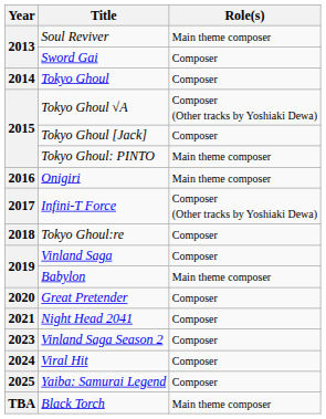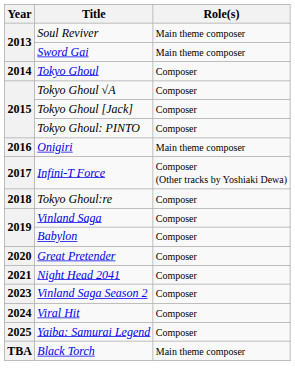 <table class="wikitable sortable">
 <tr>
 <th>Year</th>
 <th>Title</th>
 <th class="unsortable">Role(s)</th>
 </tr>
 <tr>
 <th rowspan="2">2013</th>
 <td><em>Soul Reviver</em></td>
 <td><small>Main theme composer</small></td>
 </tr>
 <tr>
 <td><em><a href='#'>Sword Gai</a></em></td>
-<td><small>Composer</small></td>
+<td><small>Main theme composer</small></td>
 </tr>
 <tr>
 <th>2014</th>
 <td><em><a href='#'>Tokyo Ghoul</a></em></td>
 <td><small>Composer</small></td>
 </tr>
 <tr>
 <th rowspan="3">2015</th>
 <td><em>Tokyo Ghoul √A</em></td>
-<td><small>Composer<br>(Other tracks by Yoshiaki Dewa)</small></td>
+<td><small>Composer</small></td>
 </tr>
 <tr>
 <td><em>Tokyo Ghoul [Jack]</em></td>
 <td><small>Composer</small></td>
 </tr>
 <tr>
 <td><em>Tokyo Ghoul: PINTO</em></td>
-<td><small>Main theme composer</small></td>
+<td><small>Composer</small></td>
 </tr>
 <tr>
 <th>2016</th>
 <td><em><a href='#'>Onigiri</a></em></td>
 <td><small>Main theme composer</small></td>
 </tr>
 <tr>
 <th>2017</th>
 <td><em><a href='#'>Infini-T Force</a></em></td>
 <td><small>Composer<br>(Other tracks by Yoshiaki Dewa)</small></td>
 </tr>
 <tr>
 <th>2018</th>
 <td><em>Tokyo Ghoul:re</em></td>
 <td><small>Composer</small></td>
 </tr>
 <tr>
 <th rowspan="2">2019</th>
 <td><em><a href='#'>Vinland Saga</a></em></td>
 <td><small>Composer</small></td>
 </tr>
 <tr>
 <td><em><a href='#'>Babylon</a></em></td>
-<td><small>Main theme composer</small></td>
+<td><small>Composer</small></td>
 </tr>
 <tr>
 <th>2020</th>
 <td><em><a href='#'>Great Pretender</a></em></td>
 <td><small>Composer</small></td>
 </tr>
 <tr>
 <th>2021</th>
 <td><em><a href='#'>Night Head 2041</a></em></td>
 <td><small>Composer</small></td>
 </tr>
 <tr>
 <th>2023</th>
 <td><em><a href='#'>Vinland Saga Season 2</a></em></td>
 <td><small>Composer</small></td>
 </tr>
 <tr>
 <th>2024</th>
 <td><em><a href='#'>Viral Hit</a></em></td>
 <td><small>Composer</small></td>
 </tr>
 <tr>
 <th>2025</th>
 <td><em><a href='#'>Yaiba: Samurai Legend</a></em></td>
 <td><small>Composer</small></td>
 </tr>
 <tr>
 <th>TBA</th>
 <td><em><a href='#'>Black Torch</a></em></td>
 <td><small>Main theme composer</small></td>
 </tr>
 </table>
